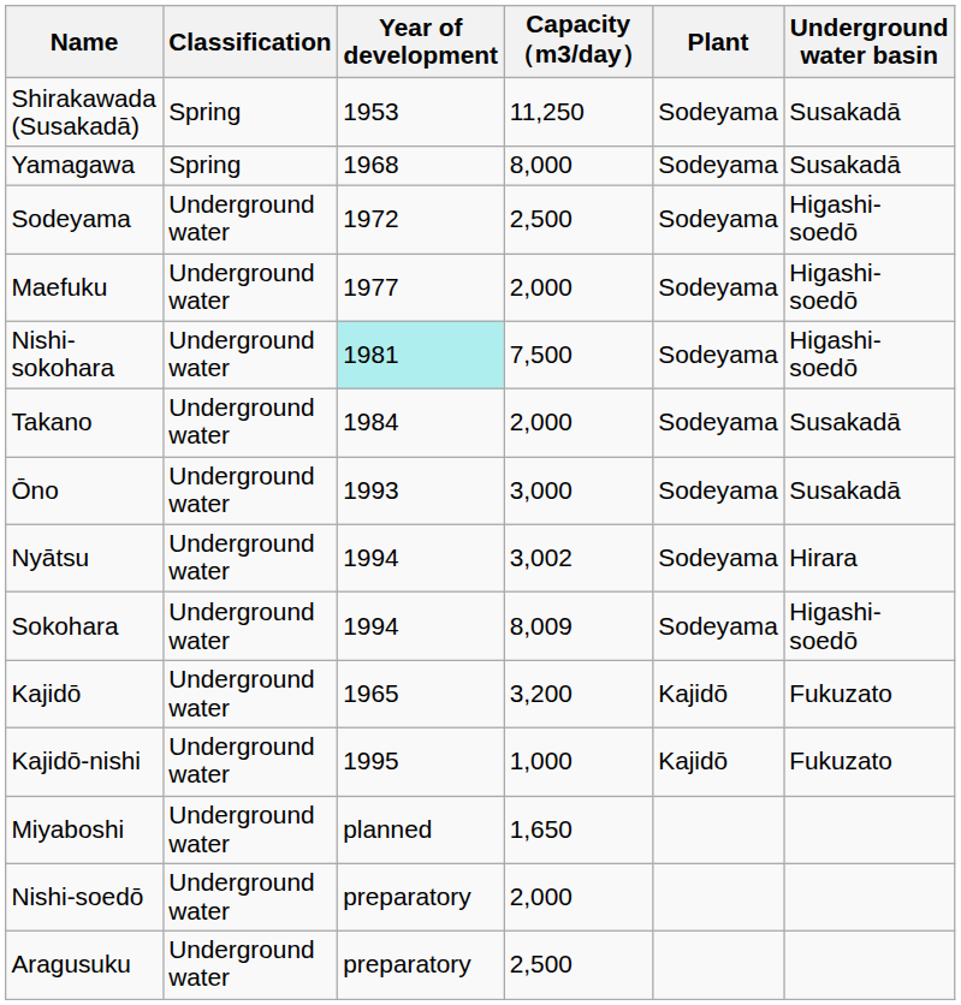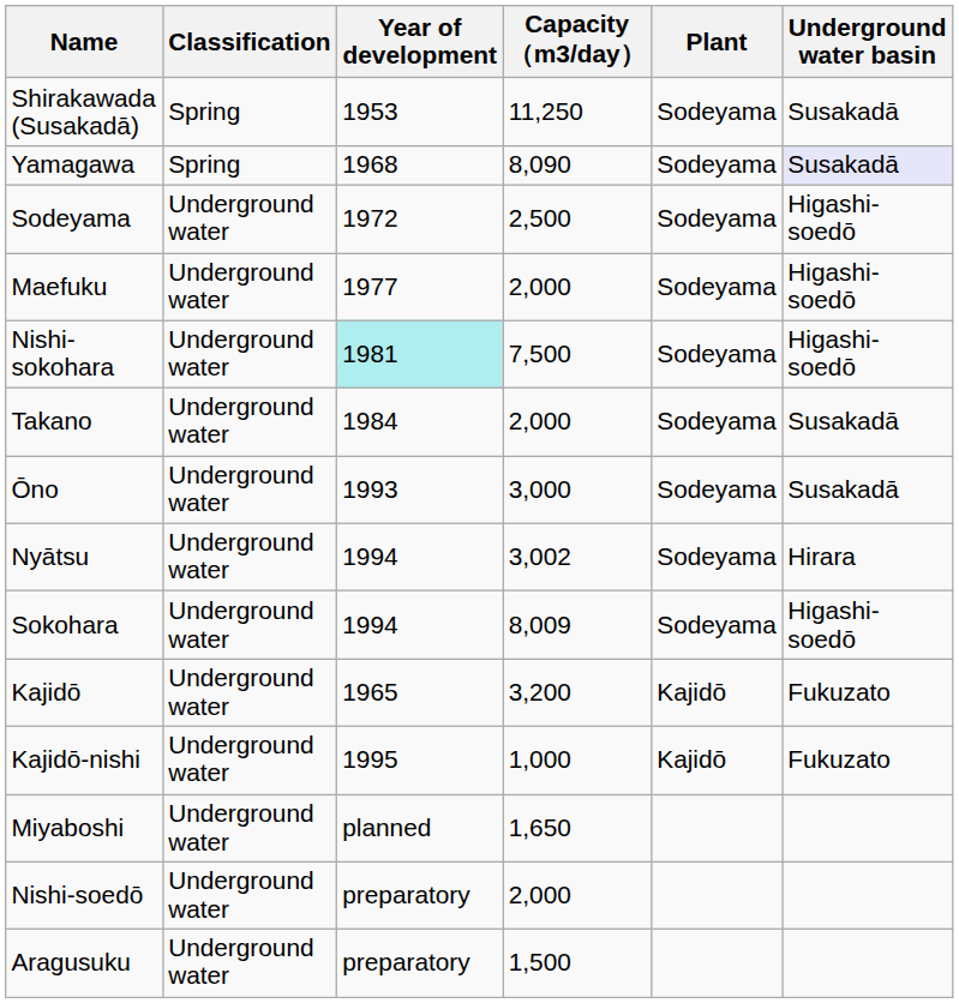 <table class="wikitable">
 <tr>
 <th>Name</th>
 <th>Classification</th>
 <th>Year of development</th>
 <th>Capacity（m3/day）</th>
 <th>Plant</th>
 <th>Underground water basin</th>
 </tr>
 <tr>
 <td>Shirakawada (Susakadā)</td>
 <td>Spring</td>
 <td>1953</td>
 <td>11,250</td>
 <td>Sodeyama</td>
 <td>Susakadā</td>
 </tr>
 <tr>
 <td>Yamagawa</td>
 <td>Spring</td>
 <td>1968</td>
-<td>8,000</td>
+<td>8,090</td>
 <td>Sodeyama</td>
-<td>Susakadā</td>
+<td style="background: lavender;">Susakadā</td>
 </tr>
 <tr>
 <td>Sodeyama</td>
 <td>Underground water</td>
 <td>1972</td>
 <td>2,500</td>
 <td>Sodeyama</td>
 <td>Higashi-soedō</td>
 </tr>
 <tr>
 <td>Maefuku</td>
 <td>Underground water</td>
 <td>1977</td>
 <td>2,000</td>
 <td>Sodeyama</td>
 <td>Higashi-soedō</td>
 </tr>
 <tr>
 <td>Nishi-sokohara</td>
 <td>Underground water</td>
 <td style="background: paleturquoise;">1981</td>
 <td>7,500</td>
 <td>Sodeyama</td>
 <td>Higashi-soedō</td>
 </tr>
 <tr>
 <td>Takano</td>
 <td>Underground water</td>
 <td>1984</td>
 <td>2,000</td>
 <td>Sodeyama</td>
 <td>Susakadā</td>
 </tr>
 <tr>
 <td>Ōno</td>
 <td>Underground water</td>
 <td>1993</td>
 <td>3,000</td>
 <td>Sodeyama</td>
 <td>Susakadā</td>
 </tr>
 <tr>
 <td>Nyātsu</td>
 <td>Underground water</td>
 <td>1994</td>
 <td>3,002</td>
 <td>Sodeyama</td>
 <td>Hirara</td>
 </tr>
 <tr>
 <td>Sokohara</td>
 <td>Underground water</td>
 <td>1994</td>
 <td>8,009</td>
 <td>Sodeyama</td>
 <td>Higashi-soedō</td>
 </tr>
 <tr>
 <td>Kajidō</td>
 <td>Underground water</td>
 <td>1965</td>
 <td>3,200</td>
 <td>Kajidō</td>
 <td>Fukuzato</td>
 </tr>
 <tr>
 <td>Kajidō-nishi</td>
 <td>Underground water</td>
 <td>1995</td>
 <td>1,000</td>
 <td>Kajidō</td>
 <td>Fukuzato</td>
 </tr>
 <tr>
 <td>Miyaboshi</td>
 <td>Underground water</td>
 <td>planned</td>
 <td>1,650</td>
 <td></td>
 <td></td>
 </tr>
 <tr>
 <td>Nishi-soedō</td>
 <td>Underground water</td>
 <td>preparatory</td>
 <td>2,000</td>
 <td></td>
 <td></td>
 </tr>
 <tr>
 <td>Aragusuku</td>
 <td>Underground water</td>
 <td>preparatory</td>
-<td>2,500</td>
+<td>1,500</td>
 <td></td>
 <td></td>
 </tr>
 </table>
